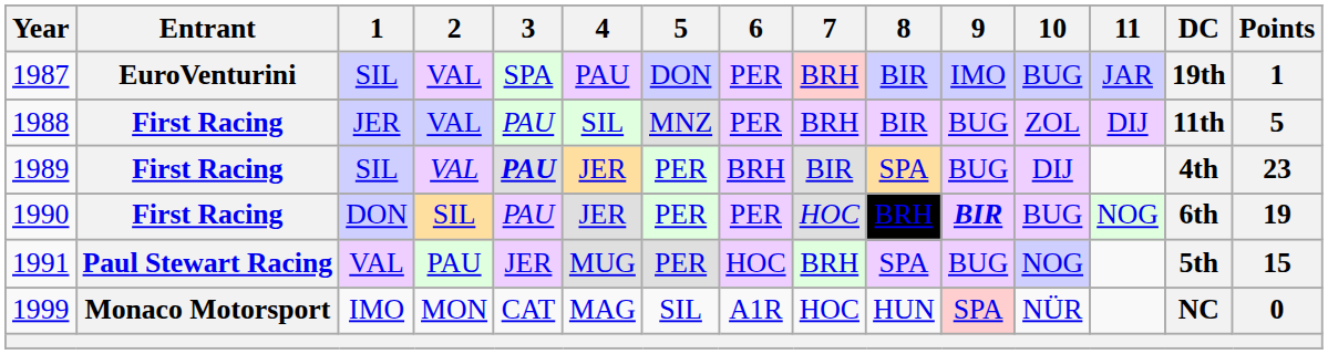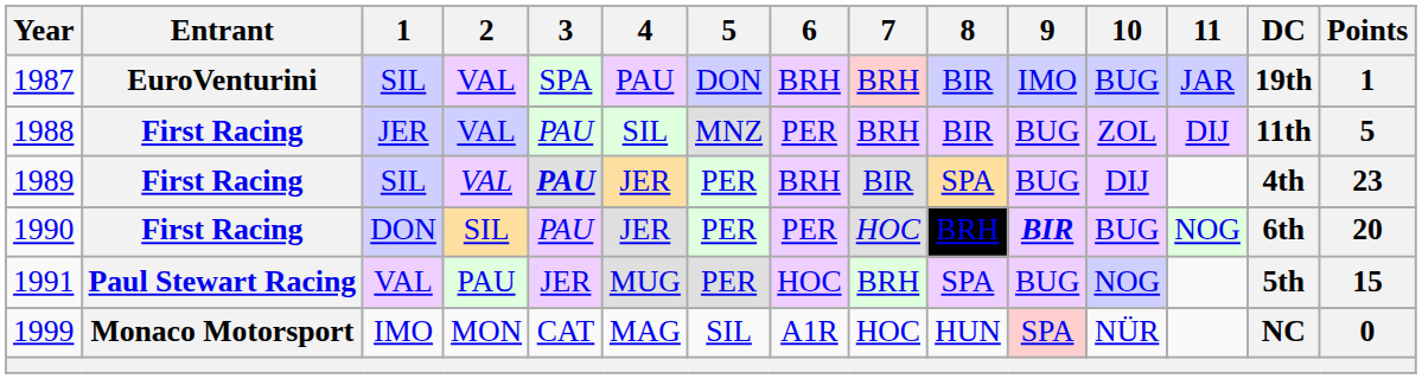 <table class="wikitable" style="text-align:center; font-size:85%">
 <tr>
 <th>Year</th>
 <th>Entrant</th>
 <th>1</th>
 <th>2</th>
 <th>3</th>
 <th>4</th>
 <th>5</th>
 <th>6</th>
 <th>7</th>
 <th>8</th>
 <th>9</th>
 <th>10</th>
 <th>11</th>
 <th>DC</th>
 <th>Points</th>
 </tr>
 <tr>
 <td><a href='#'>1987</a></td>
 <th nowrap>EuroVenturini</th>
 <td style="background:#CFCFFF;"><a href='#'>SIL</a><br></td>
 <td style="background:#EFCFFF;"><a href='#'>VAL</a><br></td>
 <td style="background:#dfffdf;"><a href='#'>SPA</a><br></td>
 <td style="background:#EFCFFF;"><a href='#'>PAU</a><br></td>
 <td style="background:#CFCFFF;"><a href='#'>DON</a><br></td>
-<td style="background:#EFCFFF;"><a href='#'>PER</a><br></td>
+<td style="background:#EFCFFF;"><a href='#'>BRH</a><br></td>
 <td style="background:#ffcfcf;"><a href='#'>BRH</a><br></td>
 <td style="background:#CFCFFF;"><a href='#'>BIR</a><br></td>
 <td style="background:#CFCFFF;"><a href='#'>IMO</a><br></td>
 <td style="background:#CFCFFF;"><a href='#'>BUG</a><br></td>
 <td style="background:#CFCFFF;"><a href='#'>JAR</a><br></td>
 <th>19th</th>
 <th>1</th>
 </tr>
 <tr>
 <td><a href='#'>1988</a></td>
 <th nowrap><a href='#'>First Racing</a></th>
 <td style="background:#CFCFFF;"><a href='#'>JER</a><br></td>
 <td style="background:#CFCFFF;"><a href='#'>VAL</a><br></td>
 <td style="background:#dfffdf;"><em><a href='#'>PAU</a></em><br></td>
 <td style="background:#dfffdf;"><a href='#'>SIL</a><br></td>
 <td style="background:#dfdfdf;"><a href='#'>MNZ</a><br></td>
 <td style="background:#EFCFFF;"><a href='#'>PER</a><br></td>
 <td style="background:#EFCFFF;"><a href='#'>BRH</a><br></td>
 <td style="background:#EFCFFF;"><a href='#'>BIR</a><br></td>
 <td style="background:#EFCFFF;"><a href='#'>BUG</a><br></td>
 <td style="background:#EFCFFF;"><a href='#'>ZOL</a><br></td>
 <td style="background:#EFCFFF;"><a href='#'>DIJ</a><br></td>
 <th>11th</th>
 <th>5</th>
 </tr>
 <tr>
 <td><a href='#'>1989</a></td>
 <th nowrap><a href='#'>First Racing</a></th>
 <td style="background:#CFCFFF;"><a href='#'>SIL</a><br></td>
 <td style="background:#EFCFFF;"><em><a href='#'>VAL</a></em><br></td>
 <td style="background:#dfdfdf;"><a href='#'><strong><em>PAU</em></strong></a><br></td>
 <td style="background:#FFDF9F;"><a href='#'>JER</a><br></td>
 <td style="background:#dfffdf;"><a href='#'>PER</a><br></td>
 <td style="background:#EFCFFF;"><a href='#'>BRH</a><br></td>
 <td style="background:#dfdfdf;"><a href='#'>BIR</a><br></td>
 <td style="background:#FFDF9F;"><a href='#'>SPA</a><br></td>
 <td style="background:#EFCFFF;"><a href='#'>BUG</a><br></td>
 <td style="background:#EFCFFF;"><a href='#'>DIJ</a><br></td>
 <td></td>
 <th>4th</th>
 <th>23</th>
 </tr>
 <tr>
 <td><a href='#'>1990</a></td>
 <th nowrap><a href='#'>First Racing</a></th>
 <td style="background:#CFCFFF;"><a href='#'>DON</a><br></td>
 <td style="background:#FFDF9F;"><a href='#'>SIL</a><br></td>
 <td style="background:#EFCFFF;"><em><a href='#'>PAU</a></em><br></td>
 <td style="background:#dfdfdf;"><a href='#'>JER</a><br></td>
 <td style="background:#dfffdf;"><a href='#'>PER</a><br></td>
 <td style="background:#EFCFFF;"><a href='#'>PER</a><br></td>
 <td style="background:#dfdfdf;"><em><a href='#'>HOC</a></em><br></td>
 <td style="background:#000000; color:#ffffff"><a href='#'><span>BRH</span></a>          <br></td>
 <td style="background:#EFCFFF;"><a href='#'><strong><em>BIR</em></strong></a><br></td>
 <td style="background:#EFCFFF;"><a href='#'>BUG</a><br></td>
 <td style="background:#dfffdf;"><a href='#'>NOG</a><br></td>
 <th>6th</th>
-<th>19</th>
+<th>20</th>
 </tr>
 <tr>
 <td><a href='#'>1991</a></td>
 <th nowrap><a href='#'>Paul Stewart Racing</a></th>
 <td style="background:#EFCFFF;"><a href='#'>VAL</a><br></td>
 <td style="background:#dfffdf;"><a href='#'>PAU</a><br></td>
 <td style="background:#EFCFFF;"><a href='#'>JER</a><br></td>
 <td style="background:#dfdfdf;"><a href='#'>MUG</a><br></td>
 <td style="background:#dfdfdf;"><a href='#'>PER</a><br></td>
 <td style="background:#EFCFFF;"><a href='#'>HOC</a><br></td>
 <td style="background:#dfffdf;"><a href='#'>BRH</a><br></td>
 <td style="background:#EFCFFF;"><a href='#'>SPA</a><br></td>
 <td style="background:#EFCFFF;"><a href='#'>BUG</a><br></td>
 <td style="background:#CFCFFF;"><a href='#'>NOG</a><br></td>
 <td></td>
 <th>5th</th>
 <th>15</th>
 </tr>
 <tr>
 <td><a href='#'>1999</a></td>
 <th nowrap>Monaco Motorsport</th>
 <td><a href='#'>IMO</a></td>
 <td><a href='#'>MON</a></td>
 <td><a href='#'>CAT</a></td>
 <td><a href='#'>MAG</a></td>
 <td><a href='#'>SIL</a></td>
 <td><a href='#'>A1R</a></td>
 <td><a href='#'>HOC</a></td>
 <td><a href='#'>HUN</a></td>
 <td style="background:#FFCFCF;"><a href='#'>SPA</a><br></td>
 <td><a href='#'>NÜR</a></td>
 <td></td>
 <th>NC</th>
 <th>0</th>
 </tr>
 <tr>
 <th colspan="15"></th>
 </tr>
 </table>
